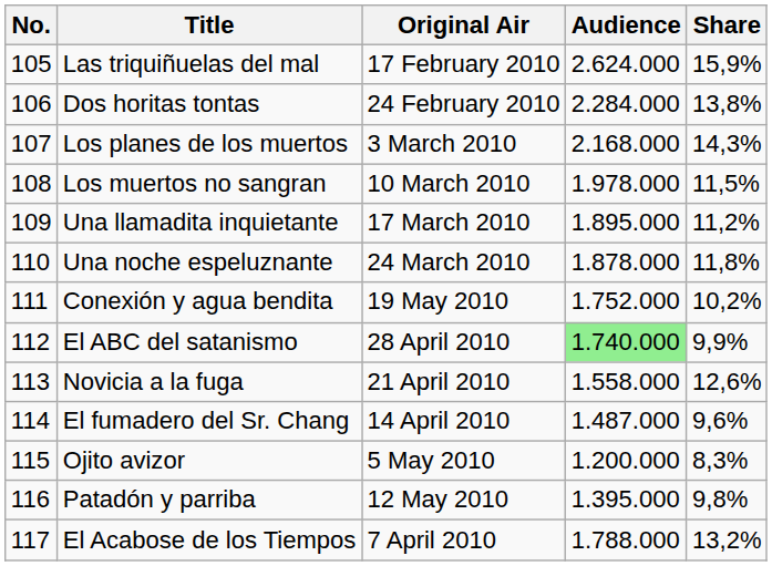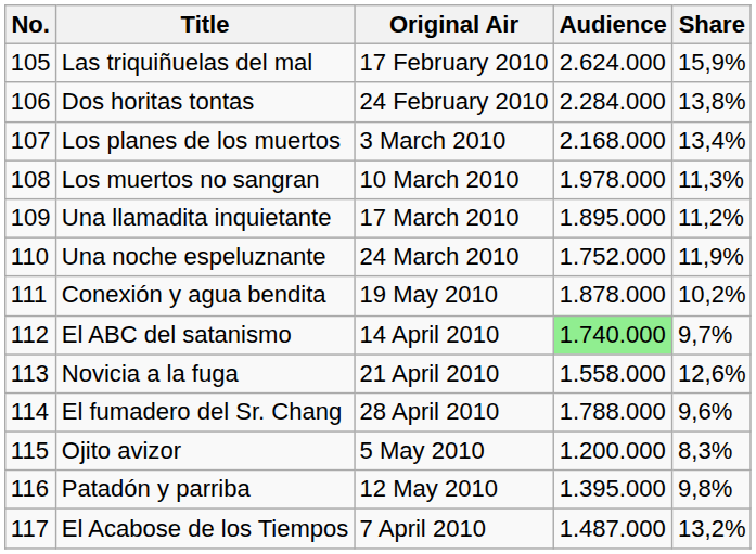 <table class="sortable wikitable" style="font-size:97%;">
 <tr>
 <th><strong>No.</strong></th>
 <th><strong>Title</strong></th>
 <th><strong>Original Air</strong></th>
 <th><strong>Audience</strong></th>
 <th><strong>Share</strong></th>
 </tr>
 <tr>
 <td>105</td>
 <td>Las triquiñuelas del mal</td>
 <td>17 February 2010</td>
 <td>2.624.000</td>
 <td>15,9%</td>
 </tr>
 <tr>
 <td>106</td>
 <td>Dos horitas tontas</td>
 <td>24 February 2010</td>
 <td>2.284.000</td>
 <td>13,8%</td>
 </tr>
 <tr>
 <td>107</td>
 <td>Los planes de los muertos</td>
 <td>3 March 2010</td>
 <td>2.168.000</td>
-<td>14,3%</td>
+<td>13,4%</td>
 </tr>
 <tr>
 <td>108</td>
 <td>Los muertos no sangran</td>
 <td>10 March 2010</td>
 <td>1.978.000</td>
-<td>11,5%</td>
+<td>11,3%</td>
 </tr>
 <tr>
 <td>109</td>
 <td>Una llamadita inquietante</td>
 <td>17 March 2010</td>
 <td>1.895.000</td>
 <td>11,2%</td>
 </tr>
 <tr>
 <td>110</td>
 <td>Una noche espeluznante</td>
 <td>24 March 2010</td>
-<td>1.878.000</td>
-<td>11,8%</td>
+<td>1.752.000</td>
+<td>11,9%</td>
 </tr>
 <tr>
 <td>111</td>
 <td>Conexión y agua bendita</td>
 <td>19 May 2010</td>
-<td>1.752.000</td>
+<td>1.878.000</td>
 <td>10,2%</td>
 </tr>
 <tr>
 <td>112</td>
 <td>El ABC del satanismo</td>
-<td>28 April 2010</td>
+<td>14 April 2010</td>
 <td style="background: lightgreen;">1.740.000</td>
-<td>9,9%</td>
+<td>9,7%</td>
 </tr>
 <tr>
 <td>113</td>
 <td>Novicia a la fuga</td>
 <td>21 April 2010</td>
 <td>1.558.000</td>
 <td>12,6%</td>
 </tr>
 <tr>
 <td>114</td>
 <td>El fumadero del Sr. Chang</td>
-<td>14 April 2010</td>
-<td>1.487.000</td>
+<td>28 April 2010</td>
+<td>1.788.000</td>
 <td>9,6%</td>
 </tr>
 <tr>
 <td>115</td>
 <td>Ojito avizor</td>
 <td>5 May 2010</td>
 <td>1.200.000</td>
 <td>8,3%</td>
 </tr>
 <tr>
 <td>116</td>
 <td>Patadón y parriba</td>
 <td>12 May 2010</td>
 <td>1.395.000</td>
 <td>9,8%</td>
 </tr>
 <tr>
 <td>117</td>
 <td>El Acabose de los Tiempos</td>
 <td>7 April 2010</td>
-<td>1.788.000</td>
+<td>1.487.000</td>
 <td>13,2%</td>
 </tr>
 </table>
